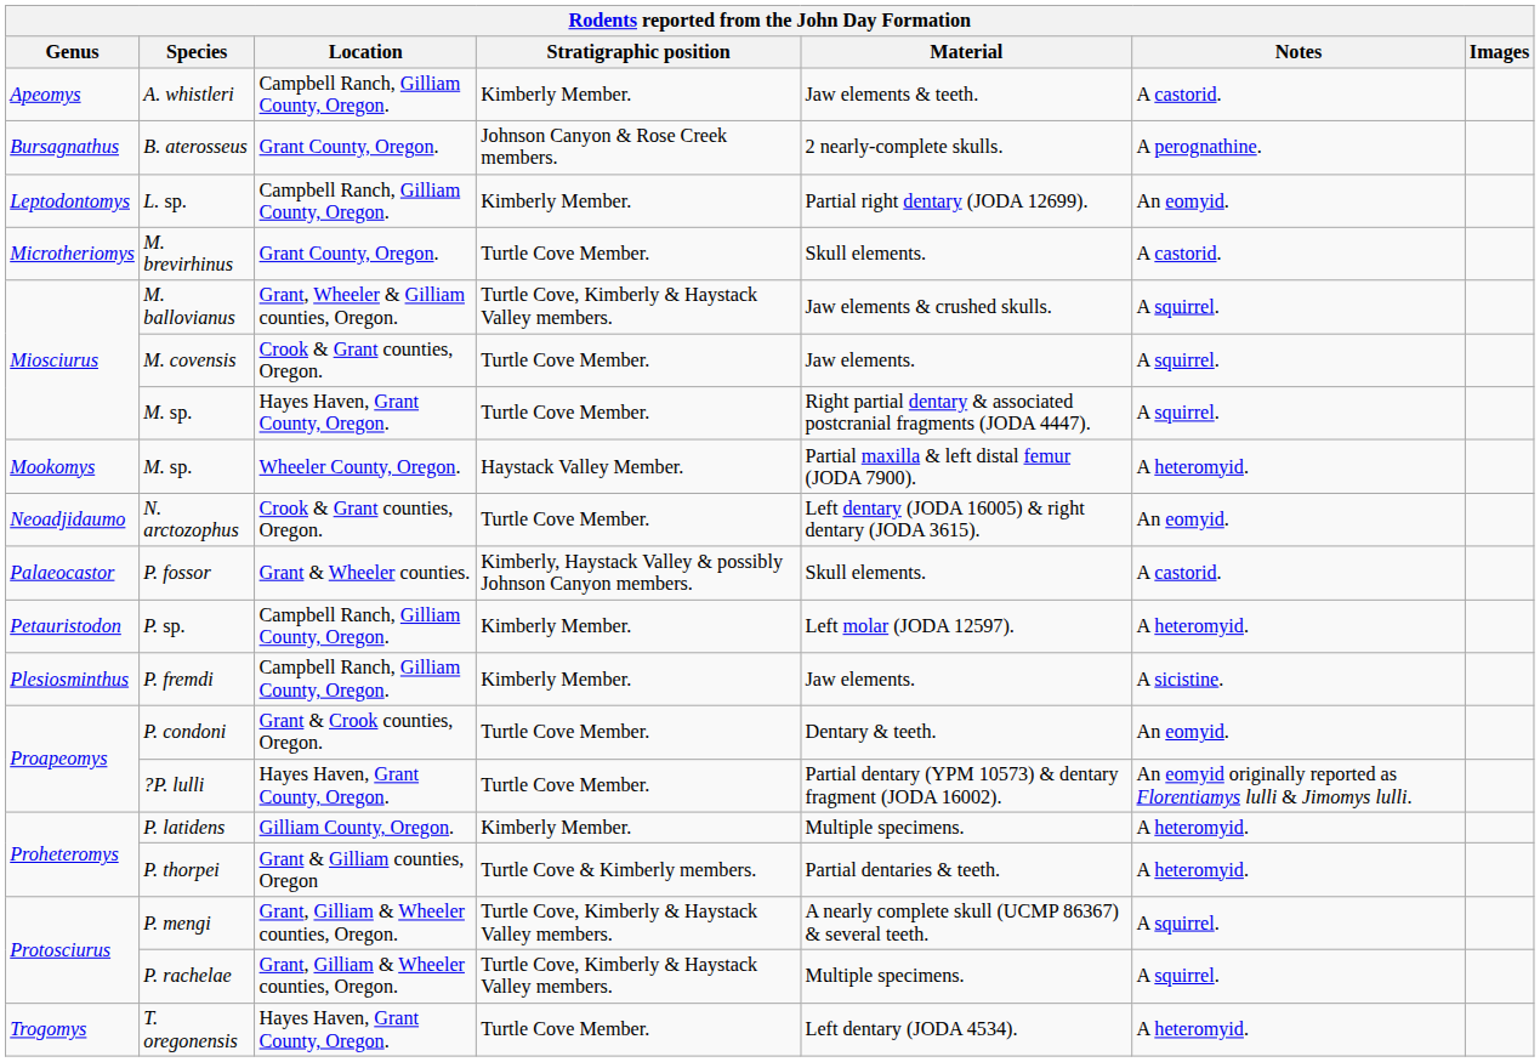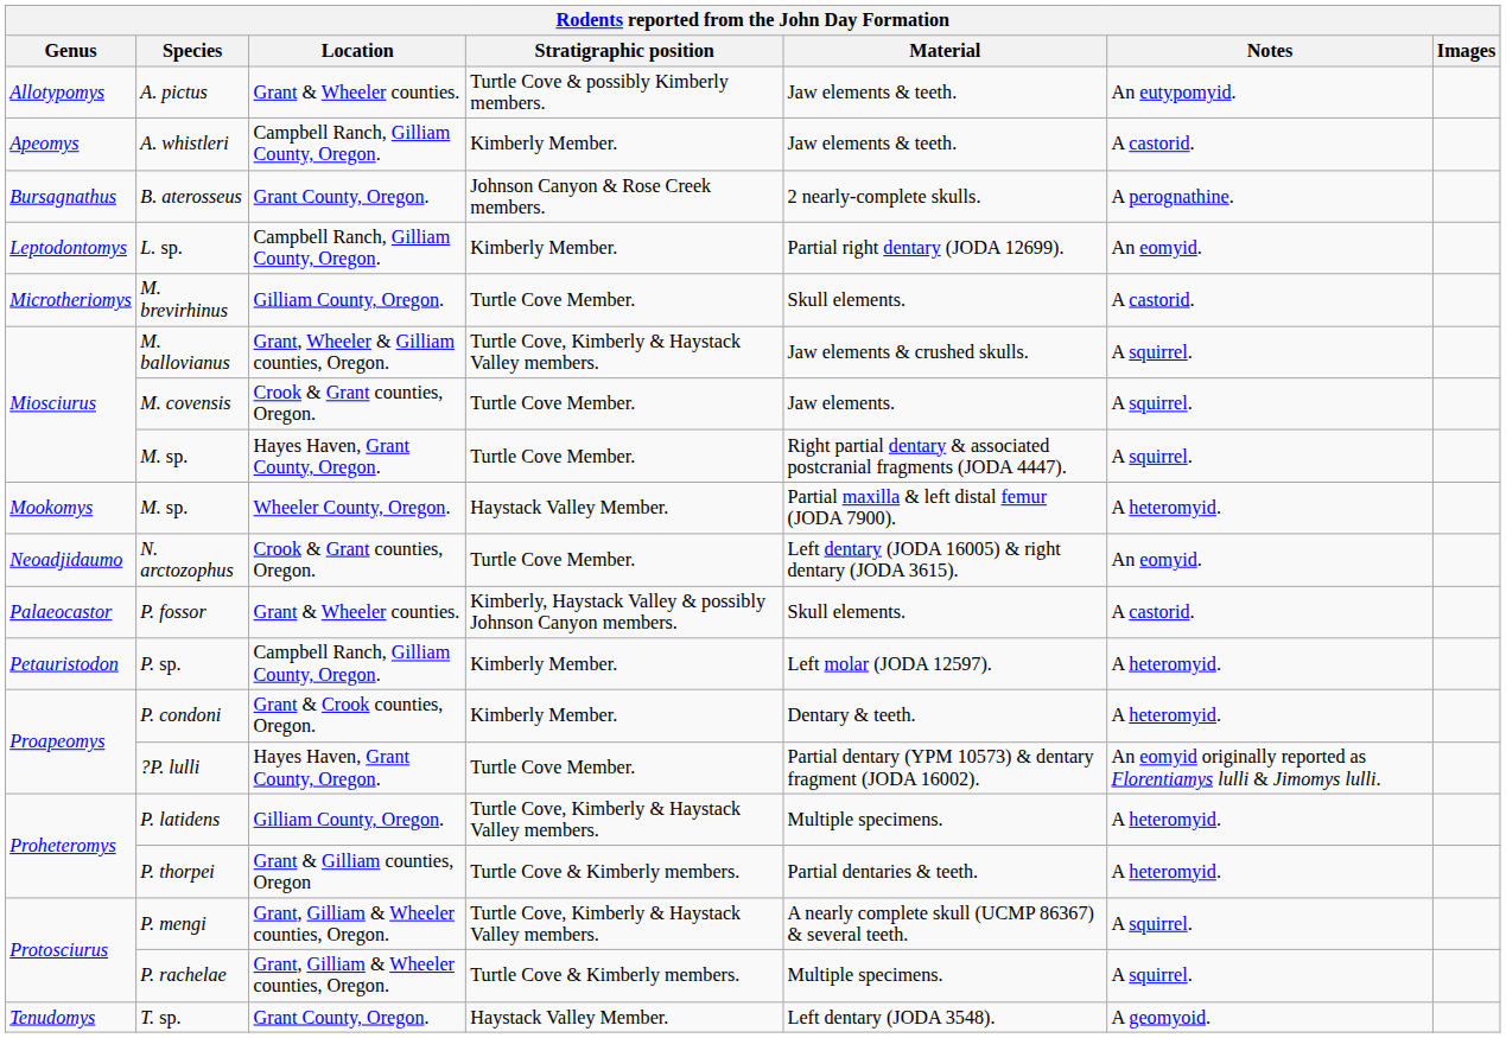 <table class="wikitable" align="center">
 <tr>
 <th colspan="7" align="center"><strong><a href='#'>Rodents</a> reported from the John Day Formation</strong></th>
 </tr>
 <tr>
 <th>Genus</th>
 <th>Species</th>
 <th>Location</th>
 <th><strong>Stratigraphic position</strong></th>
 <th><strong>Material</strong></th>
 <th>Notes</th>
 <th>Images</th>
+</tr>
+<tr>
+<td><em><a href='#'>Allotypomys</a></em></td>
+<td><em>A. pictus</em></td>
+<td><a href='#'>Grant</a> & <a href='#'>Wheeler</a> counties.</td>
+<td>Turtle Cove & possibly Kimberly members.</td>
+<td>Jaw elements & teeth.</td>
+<td>An <a href='#'>eutypomyid</a>.</td>
+<td></td>
 </tr>
 <tr>
 <td><em><a href='#'>Apeomys</a></em></td>
 <td><em>A. whistleri</em></td>
 <td>Campbell Ranch, <a href='#'>Gilliam County, Oregon</a>.</td>
 <td>Kimberly Member.</td>
 <td>Jaw elements & teeth.</td>
 <td>A <a href='#'>castorid</a>.</td>
 <td></td>
 </tr>
 <tr>
 <td><em><a href='#'>Bursagnathus</a></em></td>
 <td><em>B. aterosseus</em></td>
 <td><a href='#'>Grant County, Oregon</a>.</td>
 <td>Johnson Canyon & Rose Creek members.</td>
 <td>2 nearly-complete skulls.</td>
 <td>A <a href='#'>perognathine</a>.</td>
 <td></td>
 </tr>
 <tr>
 <td><em><a href='#'>Leptodontomys</a></em></td>
 <td><em>L.</em> sp.</td>
 <td>Campbell Ranch, <a href='#'>Gilliam County, Oregon</a>.</td>
 <td>Kimberly Member.</td>
 <td>Partial right <a href='#'>dentary</a> (JODA 12699).</td>
 <td>An <a href='#'>eomyid</a>.</td>
 <td></td>
 </tr>
 <tr>
 <td><em><a href='#'>Microtheriomys</a></em></td>
 <td><em>M. brevirhinus</em></td>
-<td><a href='#'>Grant County, Oregon</a>.</td>
+<td><a href='#'>Gilliam County, Oregon</a>.</td>
 <td>Turtle Cove Member.</td>
 <td>Skull elements.</td>
 <td>A <a href='#'>castorid</a>.</td>
 <td></td>
 </tr>
 <tr>
 <td rowspan="3"><em><a href='#'>Miosciurus</a></em></td>
 <td><em>M. ballovianus</em></td>
 <td><a href='#'>Grant</a>, <a href='#'>Wheeler</a> & <a href='#'>Gilliam</a> counties, Oregon.</td>
 <td>Turtle Cove, Kimberly & Haystack Valley members.</td>
 <td>Jaw elements & crushed skulls.</td>
 <td>A <a href='#'>squirrel</a>.</td>
 <td></td>
 </tr>
 <tr>
 <td><em>M. covensis</em></td>
 <td><a href='#'>Crook</a> & <a href='#'>Grant</a> counties, Oregon.</td>
 <td>Turtle Cove Member.</td>
 <td>Jaw elements.</td>
 <td>A <a href='#'>squirrel</a>.</td>
 <td></td>
 </tr>
 <tr>
 <td><em>M.</em> sp.</td>
 <td>Hayes Haven, <a href='#'>Grant County, Oregon</a>.</td>
 <td>Turtle Cove Member.</td>
 <td>Right partial <a href='#'>dentary</a> & associated postcranial fragments (JODA 4447).</td>
 <td>A <a href='#'>squirrel</a>.</td>
 <td></td>
 </tr>
 <tr>
 <td><em><a href='#'>Mookomys</a></em></td>
 <td><em>M.</em> sp.</td>
 <td><a href='#'>Wheeler County, Oregon</a>.</td>
 <td>Haystack Valley Member.</td>
 <td>Partial <a href='#'>maxilla</a> & left distal <a href='#'>femur</a> (JODA 7900).</td>
 <td>A <a href='#'>heteromyid</a>.</td>
 <td></td>
 </tr>
 <tr>
 <td><em><a href='#'>Neoadjidaumo</a></em></td>
 <td><em>N. arctozophus</em></td>
 <td><a href='#'>Crook</a> & <a href='#'>Grant</a> counties, Oregon.</td>
 <td>Turtle Cove Member.</td>
 <td>Left <a href='#'>dentary</a> (JODA 16005) & right dentary (JODA 3615).</td>
 <td>An <a href='#'>eomyid</a>.</td>
 <td></td>
 </tr>
 <tr>
 <td><em><a href='#'>Palaeocastor</a></em></td>
 <td><em>P. fossor</em></td>
 <td><a href='#'>Grant</a> & <a href='#'>Wheeler</a> counties.</td>
 <td>Kimberly, Haystack Valley & possibly Johnson Canyon members.</td>
 <td>Skull elements.</td>
 <td>A <a href='#'>castorid</a>.</td>
 <td></td>
 </tr>
 <tr>
 <td><em><a href='#'>Petauristodon</a></em></td>
 <td><em>P.</em> sp.</td>
 <td>Campbell Ranch, <a href='#'>Gilliam County, Oregon</a>.</td>
 <td>Kimberly Member.</td>
 <td>Left <a href='#'>molar</a> (JODA 12597).</td>
 <td>A <a href='#'>heteromyid</a>.</td>
 <td></td>
 </tr>
 <tr>
-<td><em><a href='#'>Plesiosminthus</a></em></td>
-<td><em>P. fremdi</em></td>
-<td>Campbell Ranch, <a href='#'>Gilliam County, Oregon</a>.</td>
-<td>Kimberly Member.</td>
-<td>Jaw elements.</td>
-<td>A <a href='#'>sicistine</a>.</td>
-<td></td>
-</tr>
-<tr>
 <td rowspan="2"><em><a href='#'>Proapeomys</a></em></td>
 <td><em>P. condoni</em></td>
 <td><a href='#'>Grant</a> & <a href='#'>Crook</a> counties, Oregon.</td>
-<td>Turtle Cove Member.</td>
+<td>Kimberly Member.</td>
 <td>Dentary & teeth.</td>
-<td>An <a href='#'>eomyid</a>.</td>
+<td>A <a href='#'>heteromyid</a>.</td>
 <td></td>
 </tr>
 <tr>
 <td><em>?P. lulli</em></td>
 <td>Hayes Haven, <a href='#'>Grant County, Oregon</a>.</td>
 <td>Turtle Cove Member.</td>
 <td>Partial dentary (YPM 10573) & dentary fragment (JODA 16002).</td>
 <td>An <a href='#'>eomyid</a> originally reported as <em><a href='#'>Florentiamys</a> lulli</em> & <em>Jimomys lulli</em>.</td>
 <td></td>
 </tr>
 <tr>
 <td rowspan="2"><em><a href='#'>Proheteromys</a></em></td>
 <td><em>P. latidens</em></td>
 <td><a href='#'>Gilliam County, Oregon</a>.</td>
-<td>Kimberly Member.</td>
+<td>Turtle Cove, Kimberly & Haystack Valley members.</td>
 <td>Multiple specimens.</td>
 <td>A <a href='#'>heteromyid</a>.</td>
 <td></td>
 </tr>
 <tr>
 <td><em>P. thorpei</em></td>
 <td><a href='#'>Grant</a> & <a href='#'>Gilliam</a> counties, Oregon </td>
 <td>Turtle Cove & Kimberly members.</td>
 <td>Partial dentaries & teeth.</td>
 <td>A <a href='#'>heteromyid</a>.</td>
 <td></td>
 </tr>
 <tr>
 <td rowspan="2"><em><a href='#'>Protosciurus</a></em></td>
 <td><em>P. mengi</em></td>
 <td><a href='#'>Grant</a>, <a href='#'>Gilliam</a> & <a href='#'>Wheeler</a> counties, Oregon.</td>
 <td>Turtle Cove, Kimberly & Haystack Valley members.</td>
 <td>A nearly complete skull (UCMP 86367) & several teeth.</td>
 <td>A <a href='#'>squirrel</a>.</td>
 <td></td>
 </tr>
 <tr>
 <td><em>P. rachelae</em></td>
 <td><a href='#'>Grant</a>, <a href='#'>Gilliam</a> & <a href='#'>Wheeler</a> counties, Oregon.</td>
-<td>Turtle Cove, Kimberly & Haystack Valley members.</td>
+<td>Turtle Cove & Kimberly members.</td>
 <td>Multiple specimens.</td>
 <td>A <a href='#'>squirrel</a>.</td>
 <td></td>
 </tr>
 <tr>
-<td><em><a href='#'>Trogomys</a></em></td>
-<td><em>T. oregonensis</em></td>
-<td>Hayes Haven, <a href='#'>Grant County, Oregon</a>.</td>
-<td>Turtle Cove Member.</td>
-<td>Left dentary (JODA 4534).</td>
-<td>A <a href='#'>heteromyid</a>.</td>
+<td><em><a href='#'>Tenudomys</a></em></td>
+<td><em>T.</em> sp.</td>
+<td><a href='#'>Grant County, Oregon</a>.</td>
+<td>Haystack Valley Member.</td>
+<td>Left dentary (JODA 3548).</td>
+<td>A <a href='#'>geomyoid</a>.</td>
 <td></td>
 </tr>
 </table>
